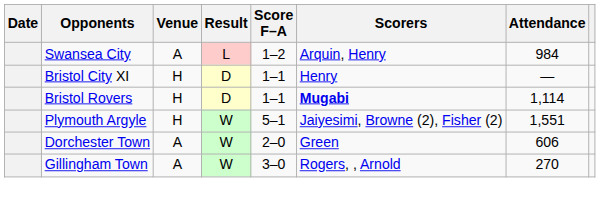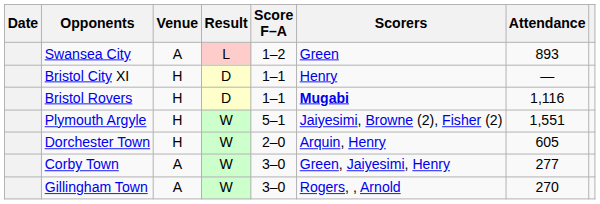 <table class="wikitable plainrowheaders sortable" style="text-align:center">
 <tr>
 <th scope=col>Date</th>
 <th scope=col>Opponents</th>
 <th scope=col>Venue</th>
 <th scope=col>Result</th>
 <th scope=col>Score<br>F–A</th>
 <th scope=col class=unsortable>Scorers</th>
 <th scope=col>Attendance</th>
 <th scope=col class=unsortable></th>
 </tr>
 <tr>
 <th scope=row></th>
 <td align=left><a href='#'>Swansea City</a></td>
 <td>A</td>
 <td style="background-color:#FFCCCC">L</td>
 <td>1–2</td>
-<td align="left"><a href='#'>Arquin</a>, <a href='#'>Henry</a></td>
-<td>984</td>
+<td align="left"><a href='#'>Green</a></td>
+<td>893</td>
 <td></td>
 </tr>
 <tr>
 <th scope=row></th>
 <td align=left><a href='#'>Bristol City</a> XI</td>
 <td>H</td>
 <td style="background-color:#FFFFCC">D</td>
 <td>1–1</td>
 <td align="left"><a href='#'>Henry</a></td>
 <td>—</td>
 <td></td>
 </tr>
 <tr>
 <th scope=row></th>
 <td align=left><a href='#'>Bristol Rovers</a></td>
 <td>H</td>
 <td style="background-color:#FFFFCC">D</td>
 <td>1–1</td>
 <td align="left"><strong><a href='#'>Mugabi</a></strong></td>
-<td>1,114</td>
+<td>1,116</td>
 <td></td>
 </tr>
 <tr>
 <th scope=row></th>
 <td align=left><a href='#'>Plymouth Argyle</a></td>
 <td>H</td>
 <td style="background-color:#CCFFCC">W</td>
 <td>5–1</td>
 <td align="left"><a href='#'>Jaiyesimi</a>, <a href='#'>Browne</a> (2), <a href='#'>Fisher</a> (2)</td>
 <td>1,551</td>
 <td></td>
 </tr>
 <tr>
 <th scope=row></th>
 <td align=left><a href='#'>Dorchester Town</a></td>
+<td>H</td>
+<td style="background-color:#CCFFCC">W</td>
+<td>2–0</td>
+<td align="left"><a href='#'>Arquin</a>, <a href='#'>Henry</a></td>
+<td>605</td>
+<td></td>
+</tr>
+<tr>
+<th scope=row></th>
+<td align=left><a href='#'>Corby Town</a></td>
 <td>A</td>
 <td style="background-color:#CCFFCC">W</td>
-<td>2–0</td>
-<td align="left"><a href='#'>Green</a></td>
-<td>606</td>
+<td>3–0</td>
+<td align="left"><a href='#'>Green</a>, <a href='#'>Jaiyesimi</a>, <a href='#'>Henry</a></td>
+<td>277</td>
 <td></td>
 </tr>
 <tr>
 <th scope=row></th>
 <td align=left><a href='#'>Gillingham Town</a></td>
 <td>A</td>
 <td style="background-color:#CCFFCC">W</td>
 <td>3–0</td>
 <td align="left"><a href='#'>Rogers</a>, , <a href='#'>Arnold</a></td>
 <td>270</td>
 <td></td>
 </tr>
 </table>
